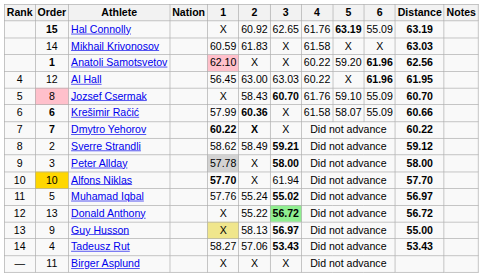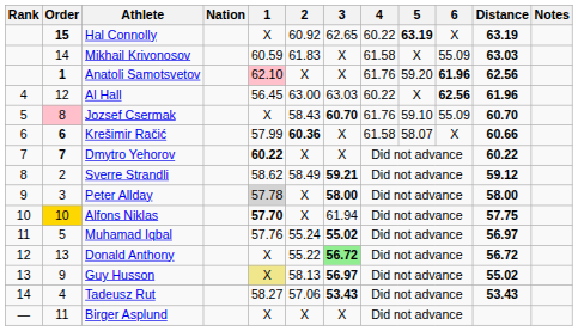 <table class="wikitable sortable" style="text-align:center">
 <tr>
 <th>Rank</th>
 <th>Order</th>
 <th>Athlete</th>
 <th>Nation</th>
 <th>1</th>
 <th>2</th>
 <th>3</th>
 <th>4</th>
 <th>5</th>
 <th>6</th>
 <th>Distance</th>
 <th>Notes</th>
 </tr>
 <tr>
 <td></td>
 <td><strong>15</strong></td>
 <td align=left><a href='#'>Hal Connolly</a></td>
 <td align=left></td>
 <td data-sort-value=1.00>X</td>
 <td>60.92</td>
 <td>62.65</td>
-<td>61.76</td>
+<td>60.22</td>
 <td><strong>63.19</strong> </td>
-<td>55.09</td>
+<td data-sort-value=1.00>X</td>
 <td><strong>63.19</strong></td>
 <td></td>
 </tr>
 <tr>
 <td></td>
 <td>14</td>
 <td align=left><a href='#'>Mikhail Krivonosov</a></td>
 <td align=left></td>
 <td>60.59</td>
 <td>61.83</td>
 <td data-sort-value=1.00>X</td>
 <td>61.58</td>
 <td data-sort-value=1.00>X</td>
-<td data-sort-value=1.00>X</td>
+<td>55.09</td>
 <td><strong>63.03</strong></td>
 <td></td>
 </tr>
 <tr>
 <td></td>
 <td><strong>1</strong></td>
 <td align=left><a href='#'>Anatoli Samotsvetov</a></td>
 <td align=left></td>
 <td style="background: pink;">62.10 </td>
 <td data-sort-value=1.00>X</td>
 <td data-sort-value=1.00>X</td>
-<td>60.22</td>
+<td>61.76</td>
 <td>59.20</td>
 <td><strong>61.96</strong></td>
 <td><strong>62.56</strong></td>
 <td></td>
 </tr>
 <tr>
 <td>4</td>
 <td>12</td>
 <td align=left><a href='#'>Al Hall</a></td>
 <td align=left></td>
 <td>56.45</td>
 <td>63.00 </td>
 <td>63.03 </td>
 <td>60.22</td>
 <td data-sort-value=1.00>X</td>
+<td><strong>62.56</strong></td>
 <td><strong>61.96</strong></td>
-<td><strong>61.95</strong></td>
 <td></td>
 </tr>
 <tr>
 <td>5</td>
 <td style="background: pink;">8</td>
 <td align=left><a href='#'>Jozsef Csermak</a></td>
 <td align=left></td>
 <td data-sort-value=1.00>X</td>
 <td>58.43</td>
 <td><strong>60.70</strong></td>
 <td>61.76</td>
 <td>59.10</td>
 <td>55.09</td>
 <td><strong>60.70</strong></td>
 <td></td>
 </tr>
 <tr>
 <td>6</td>
 <td><strong>6</strong></td>
 <td align=left><a href='#'>Krešimir Račić</a></td>
 <td align=left></td>
 <td>57.99</td>
 <td><strong>60.36</strong></td>
 <td data-sort-value=1.00>X</td>
 <td>61.58</td>
 <td>58.07</td>
-<td>55.09</td>
+<td data-sort-value=1.00>X</td>
 <td><strong>60.66</strong></td>
 <td></td>
 </tr>
 <tr>
 <td>7</td>
 <td><strong>7</strong></td>
 <td align=left><a href='#'>Dmytro Yehorov</a></td>
 <td align=left></td>
 <td><strong>60.22</strong></td>
-<td data-sort-value=1.00><strong>X</strong></td>
+<td data-sort-value=1.00>X</td>
 <td data-sort-value=1.00>X</td>
 <td colspan=3 data-sort-value=0.00>Did not advance</td>
 <td><strong>60.22</strong></td>
 <td></td>
 </tr>
 <tr>
 <td>8</td>
 <td>2</td>
 <td align=left><a href='#'>Sverre Strandli</a></td>
 <td align=left></td>
 <td>58.62</td>
 <td>58.49</td>
 <td><strong>59.21</strong></td>
 <td colspan=3 data-sort-value=0.00>Did not advance</td>
 <td><strong>59.12</strong></td>
 <td></td>
 </tr>
 <tr>
 <td>9</td>
 <td>3</td>
 <td align=left><a href='#'>Peter Allday</a></td>
 <td align=left></td>
 <td style="background: lightgrey;">57.78</td>
 <td data-sort-value=1.00>X</td>
 <td><strong>58.00</strong></td>
 <td colspan=3 data-sort-value=0.00>Did not advance</td>
 <td><strong>58.00</strong></td>
 <td></td>
 </tr>
 <tr>
 <td>10</td>
 <td style="background: gold;">10</td>
 <td align=left><a href='#'>Alfons Niklas</a></td>
 <td align=left></td>
 <td><strong>57.70</strong></td>
 <td data-sort-value=1.00>X</td>
 <td>61.94</td>
 <td colspan=3 data-sort-value=0.00>Did not advance</td>
-<td><strong>57.70</strong></td>
+<td><strong>57.75</strong></td>
 <td></td>
 </tr>
 <tr>
 <td>11</td>
 <td>5</td>
 <td align=left><a href='#'>Muhamad Iqbal</a></td>
 <td align=left></td>
 <td>57.76</td>
 <td>55.24</td>
 <td><strong>55.02</strong></td>
 <td colspan=3 data-sort-value=0.00>Did not advance</td>
 <td><strong>56.97</strong></td>
 <td></td>
 </tr>
 <tr>
 <td>12</td>
 <td>13</td>
 <td align=left><a href='#'>Donald Anthony</a></td>
 <td align=left></td>
 <td data-sort-value=1.00>X</td>
 <td>55.22</td>
 <td style="background: lightgreen;"><strong>56.72</strong></td>
 <td colspan=3 data-sort-value=0.00>Did not advance</td>
 <td><strong>56.72</strong></td>
 <td></td>
 </tr>
 <tr>
 <td>13</td>
 <td>9</td>
 <td align=left><a href='#'>Guy Husson</a></td>
 <td align=left></td>
 <td data-sort-value=1.00 style="background: khaki;">X</td>
 <td>58.13</td>
 <td><strong>56.97</strong></td>
 <td colspan=3 data-sort-value=0.00>Did not advance</td>
-<td><strong>55.00</strong></td>
+<td><strong>55.02</strong></td>
 <td></td>
 </tr>
 <tr>
 <td>14</td>
 <td>4</td>
 <td align=left><a href='#'>Tadeusz Rut</a></td>
 <td align=left></td>
 <td>58.27</td>
 <td>57.06</td>
 <td><strong>53.43</strong></td>
 <td colspan=3 data-sort-value=0.00>Did not advance</td>
 <td><strong>53.43</strong></td>
 <td></td>
 </tr>
 <tr>
 <td data-sort-value=15>—</td>
 <td>11</td>
 <td align=left><a href='#'>Birger Asplund</a></td>
 <td align=left></td>
 <td data-sort-value=1.00>X</td>
 <td data-sort-value=1.00>X</td>
 <td data-sort-value=1.00>X</td>
 <td colspan=3 data-sort-value=0.00>Did not advance</td>
 <td data-sort-value=1.00></td>
 <td></td>
 </tr>
 </table>
